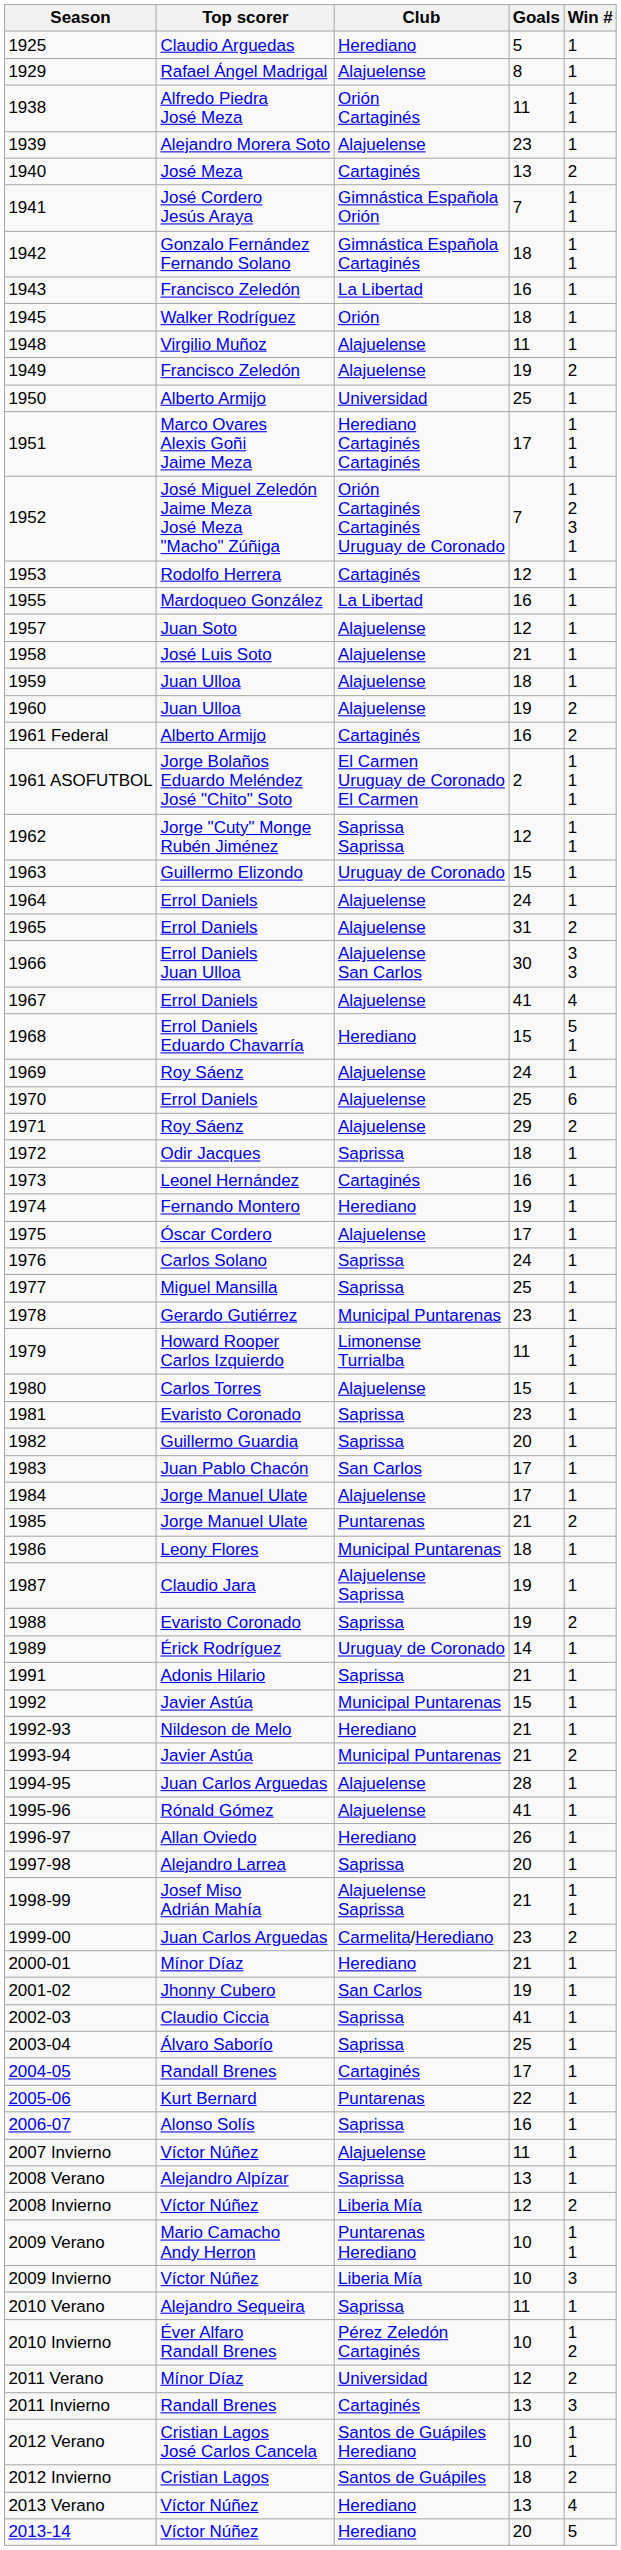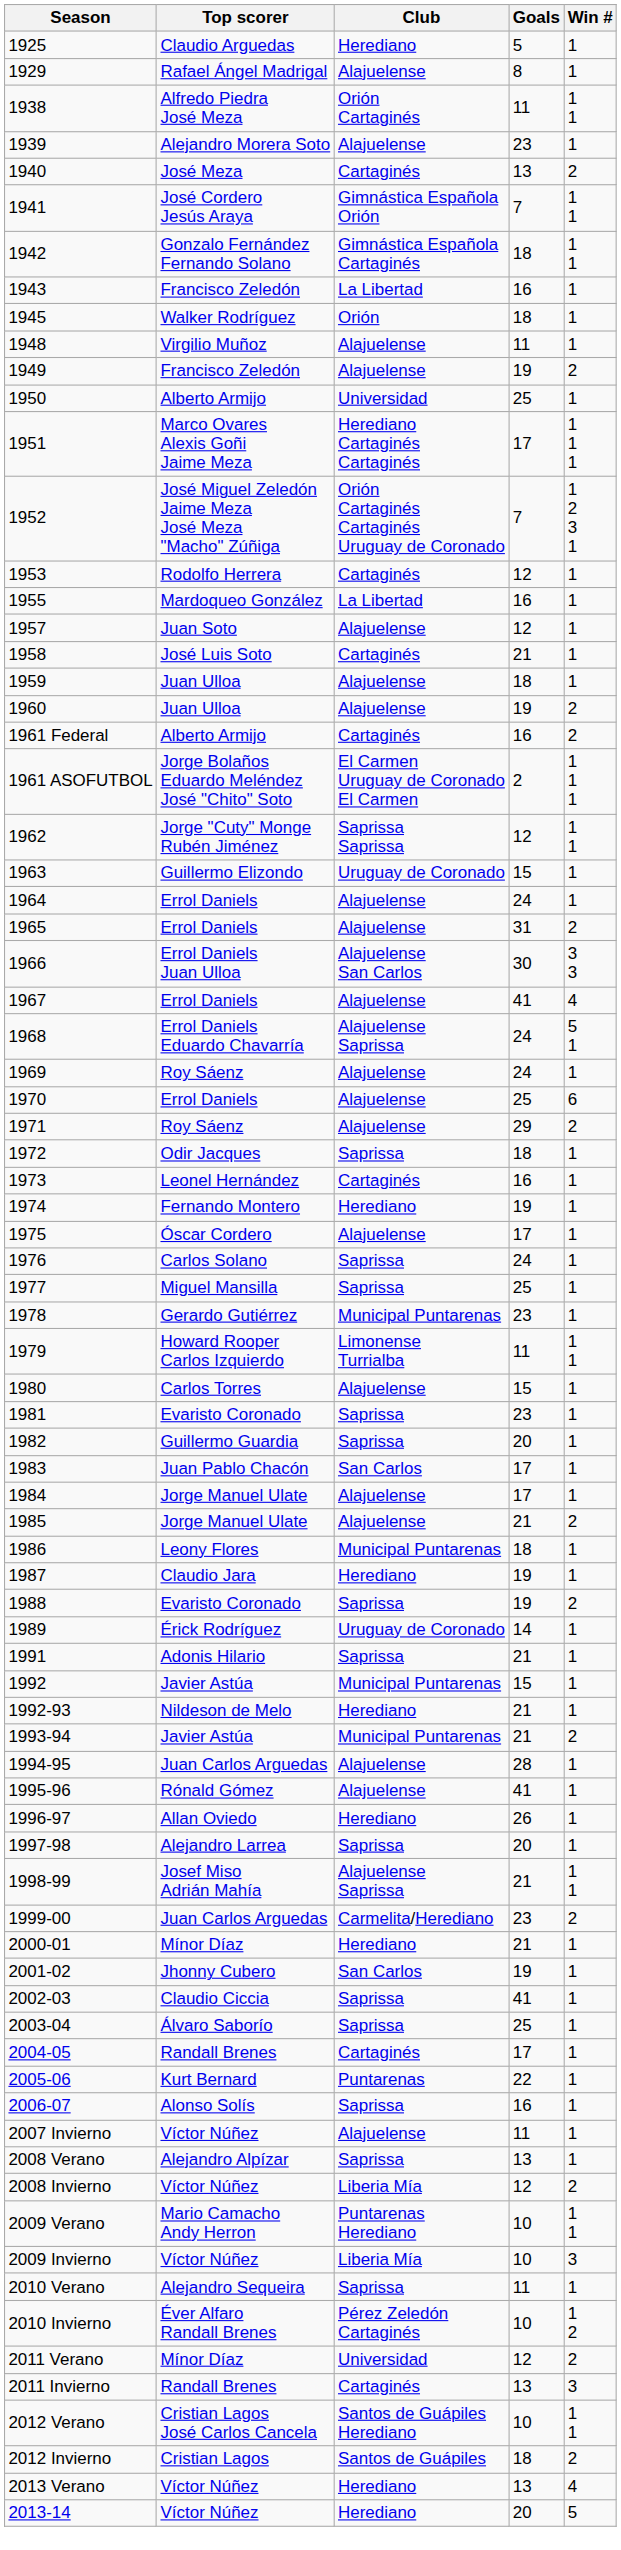 <table class="wikitable sortable">
 <tr>
 <th>Season</th>
 <th>Top scorer</th>
 <th>Club</th>
 <th>Goals</th>
 <th>Win #</th>
 </tr>
 <tr>
 <td>1925</td>
 <td> <a href='#'>Claudio Arguedas</a></td>
 <td><a href='#'>Herediano</a></td>
 <td>5</td>
 <td>1</td>
 </tr>
 <tr>
 <td>1929</td>
 <td> <a href='#'>Rafael Ángel Madrigal</a></td>
 <td><a href='#'>Alajuelense</a></td>
 <td>8</td>
 <td>1</td>
 </tr>
 <tr>
 <td>1938</td>
 <td> <a href='#'>Alfredo Piedra</a><br> <a href='#'>José Meza</a></td>
 <td><a href='#'>Orión</a><br><a href='#'>Cartaginés</a></td>
 <td>11</td>
 <td>1<br>1</td>
 </tr>
 <tr>
 <td>1939</td>
 <td> <a href='#'>Alejandro Morera Soto</a></td>
 <td><a href='#'>Alajuelense</a></td>
 <td>23</td>
 <td>1</td>
 </tr>
 <tr>
 <td>1940</td>
 <td> <a href='#'>José Meza</a></td>
 <td><a href='#'>Cartaginés</a></td>
 <td>13</td>
 <td>2</td>
 </tr>
 <tr>
 <td>1941</td>
 <td> <a href='#'>José Cordero</a><br> <a href='#'>Jesús Araya</a></td>
 <td><a href='#'>Gimnástica Española</a><br><a href='#'>Orión</a></td>
 <td>7</td>
 <td>1<br>1</td>
 </tr>
 <tr>
 <td>1942</td>
 <td> <a href='#'>Gonzalo Fernández</a><br> <a href='#'>Fernando Solano</a></td>
 <td><a href='#'>Gimnástica Española</a><br><a href='#'>Cartaginés</a></td>
 <td>18</td>
 <td>1<br>1</td>
 </tr>
 <tr>
 <td>1943</td>
 <td> <a href='#'>Francisco Zeledón</a></td>
 <td><a href='#'>La Libertad</a></td>
 <td>16</td>
 <td>1</td>
 </tr>
 <tr>
 <td>1945</td>
 <td> <a href='#'>Walker Rodríguez</a></td>
 <td><a href='#'>Orión</a></td>
 <td>18</td>
 <td>1</td>
 </tr>
 <tr>
 <td>1948</td>
 <td> <a href='#'>Virgilio Muñoz</a></td>
 <td><a href='#'>Alajuelense</a></td>
 <td>11</td>
 <td>1</td>
 </tr>
 <tr>
 <td>1949</td>
 <td> <a href='#'>Francisco Zeledón</a></td>
 <td><a href='#'>Alajuelense</a></td>
 <td>19</td>
 <td>2</td>
 </tr>
 <tr>
 <td>1950</td>
 <td> <a href='#'>Alberto Armijo</a></td>
 <td><a href='#'>Universidad</a></td>
 <td>25</td>
 <td>1</td>
 </tr>
 <tr>
 <td>1951</td>
 <td> <a href='#'>Marco Ovares</a><br> <a href='#'>Alexis Goñi</a><br> <a href='#'>Jaime Meza</a></td>
 <td><a href='#'>Herediano</a><br><a href='#'>Cartaginés</a><br><a href='#'>Cartaginés</a></td>
 <td>17</td>
 <td>1<br>1<br>1<br></td>
 </tr>
 <tr>
 <td>1952</td>
 <td> <a href='#'>José Miguel Zeledón</a><br> <a href='#'>Jaime Meza</a><br> <a href='#'>José Meza</a><br> <a href='#'>"Macho" Zúñiga</a></td>
 <td><a href='#'>Orión</a><br><a href='#'>Cartaginés</a><br><a href='#'>Cartaginés</a><br><a href='#'>Uruguay de Coronado</a></td>
 <td>7</td>
 <td>1<br>2<br>3<br>1<br></td>
 </tr>
 <tr>
 <td>1953</td>
 <td> <a href='#'>Rodolfo Herrera</a></td>
 <td><a href='#'>Cartaginés</a></td>
 <td>12</td>
 <td>1</td>
 </tr>
 <tr>
 <td>1955</td>
 <td> <a href='#'>Mardoqueo González</a></td>
 <td><a href='#'>La Libertad</a></td>
 <td>16</td>
 <td>1</td>
 </tr>
 <tr>
 <td>1957</td>
 <td> <a href='#'>Juan Soto</a></td>
 <td><a href='#'>Alajuelense</a></td>
 <td>12</td>
 <td>1</td>
 </tr>
 <tr>
 <td>1958</td>
 <td> <a href='#'>José Luis Soto</a></td>
-<td><a href='#'>Alajuelense</a></td>
+<td><a href='#'>Cartaginés</a></td>
 <td>21</td>
 <td>1</td>
 </tr>
 <tr>
 <td>1959</td>
 <td> <a href='#'>Juan Ulloa</a></td>
 <td><a href='#'>Alajuelense</a></td>
 <td>18</td>
 <td>1</td>
 </tr>
 <tr>
 <td>1960</td>
 <td> <a href='#'>Juan Ulloa</a></td>
 <td><a href='#'>Alajuelense</a></td>
 <td>19</td>
 <td>2</td>
 </tr>
 <tr>
 <td>1961 Federal</td>
 <td> <a href='#'>Alberto Armijo</a></td>
 <td><a href='#'>Cartaginés</a></td>
 <td>16</td>
 <td>2</td>
 </tr>
 <tr>
 <td>1961 ASOFUTBOL</td>
 <td> <a href='#'>Jorge Bolaños</a><br> <a href='#'>Eduardo Meléndez</a><br> <a href='#'>José "Chito" Soto</a></td>
 <td><a href='#'>El Carmen</a><br><a href='#'>Uruguay de Coronado</a><br><a href='#'>El Carmen</a></td>
 <td>2</td>
 <td>1<br>1<br>1<br></td>
 </tr>
 <tr>
 <td>1962</td>
 <td> <a href='#'>Jorge "Cuty" Monge</a><br> <a href='#'>Rubén Jiménez</a></td>
 <td><a href='#'>Saprissa</a><br><a href='#'>Saprissa</a></td>
 <td>12</td>
 <td>1<br>1</td>
 </tr>
 <tr>
 <td>1963</td>
 <td> <a href='#'>Guillermo Elizondo</a></td>
 <td><a href='#'>Uruguay de Coronado</a></td>
 <td>15</td>
 <td>1</td>
 </tr>
 <tr>
 <td>1964</td>
 <td> <a href='#'>Errol Daniels</a></td>
 <td><a href='#'>Alajuelense</a></td>
 <td>24</td>
 <td>1</td>
 </tr>
 <tr>
 <td>1965</td>
 <td> <a href='#'>Errol Daniels</a></td>
 <td><a href='#'>Alajuelense</a></td>
 <td>31</td>
 <td>2</td>
 </tr>
 <tr>
 <td>1966</td>
 <td> <a href='#'>Errol Daniels</a><br> <a href='#'>Juan Ulloa</a></td>
 <td><a href='#'>Alajuelense</a><br><a href='#'>San Carlos</a></td>
 <td>30</td>
 <td>3<br>3</td>
 </tr>
 <tr>
 <td>1967</td>
 <td> <a href='#'>Errol Daniels</a></td>
 <td><a href='#'>Alajuelense</a></td>
 <td>41</td>
 <td>4</td>
 </tr>
 <tr>
 <td>1968</td>
 <td> <a href='#'>Errol Daniels</a><br> <a href='#'>Eduardo Chavarría</a></td>
-<td><a href='#'>Herediano</a></td>
-<td>15</td>
+<td><a href='#'>Alajuelense</a><br><a href='#'>Saprissa</a></td>
+<td>24</td>
 <td>5<br>1</td>
 </tr>
 <tr>
 <td>1969</td>
 <td> <a href='#'>Roy Sáenz</a></td>
 <td><a href='#'>Alajuelense</a></td>
 <td>24</td>
 <td>1</td>
 </tr>
 <tr>
 <td>1970</td>
 <td> <a href='#'>Errol Daniels</a></td>
 <td><a href='#'>Alajuelense</a></td>
 <td>25</td>
 <td>6</td>
 </tr>
 <tr>
 <td>1971</td>
 <td> <a href='#'>Roy Sáenz</a></td>
 <td><a href='#'>Alajuelense</a></td>
 <td>29</td>
 <td>2</td>
 </tr>
 <tr>
 <td>1972</td>
 <td> <a href='#'>Odir Jacques</a></td>
 <td><a href='#'>Saprissa</a></td>
 <td>18</td>
 <td>1</td>
 </tr>
 <tr>
 <td>1973</td>
 <td> <a href='#'>Leonel Hernández</a></td>
 <td><a href='#'>Cartaginés</a></td>
 <td>16</td>
 <td>1</td>
 </tr>
 <tr>
 <td>1974</td>
 <td> <a href='#'>Fernando Montero</a></td>
 <td><a href='#'>Herediano</a></td>
 <td>19</td>
 <td>1</td>
 </tr>
 <tr>
 <td>1975</td>
 <td> <a href='#'>Óscar Cordero</a></td>
 <td><a href='#'>Alajuelense</a></td>
 <td>17</td>
 <td>1</td>
 </tr>
 <tr>
 <td>1976</td>
 <td> <a href='#'>Carlos Solano</a></td>
 <td><a href='#'>Saprissa</a></td>
 <td>24</td>
 <td>1</td>
 </tr>
 <tr>
 <td>1977</td>
 <td> <a href='#'>Miguel Mansilla</a></td>
 <td><a href='#'>Saprissa</a></td>
 <td>25</td>
 <td>1</td>
 </tr>
 <tr>
 <td>1978</td>
 <td> <a href='#'>Gerardo Gutiérrez</a></td>
 <td><a href='#'>Municipal Puntarenas</a></td>
 <td>23</td>
 <td>1</td>
 </tr>
 <tr>
 <td>1979</td>
 <td> <a href='#'>Howard Rooper</a><br> <a href='#'>Carlos Izquierdo</a></td>
 <td><a href='#'>Limonense</a><br><a href='#'>Turrialba</a></td>
 <td>11</td>
 <td>1<br>1</td>
 </tr>
 <tr>
 <td>1980</td>
 <td> <a href='#'>Carlos Torres</a></td>
 <td><a href='#'>Alajuelense</a></td>
 <td>15</td>
 <td>1</td>
 </tr>
 <tr>
 <td>1981</td>
 <td> <a href='#'>Evaristo Coronado</a></td>
 <td><a href='#'>Saprissa</a></td>
 <td>23</td>
 <td>1</td>
 </tr>
 <tr>
 <td>1982</td>
 <td> <a href='#'>Guillermo Guardia</a></td>
 <td><a href='#'>Saprissa</a></td>
 <td>20</td>
 <td>1</td>
 </tr>
 <tr>
 <td>1983</td>
 <td> <a href='#'>Juan Pablo Chacón</a></td>
 <td><a href='#'>San Carlos</a></td>
 <td>17</td>
 <td>1</td>
 </tr>
 <tr>
 <td>1984</td>
 <td> <a href='#'>Jorge Manuel Ulate</a></td>
 <td><a href='#'>Alajuelense</a></td>
 <td>17</td>
 <td>1</td>
 </tr>
 <tr>
 <td>1985</td>
 <td> <a href='#'>Jorge Manuel Ulate</a></td>
-<td><a href='#'>Puntarenas</a></td>
+<td><a href='#'>Alajuelense</a></td>
 <td>21</td>
 <td>2</td>
 </tr>
 <tr>
 <td>1986</td>
 <td> <a href='#'>Leony Flores</a></td>
 <td><a href='#'>Municipal Puntarenas</a></td>
 <td>18</td>
 <td>1</td>
 </tr>
 <tr>
 <td>1987</td>
 <td> <a href='#'>Claudio Jara</a></td>
-<td><a href='#'>Alajuelense</a><br><a href='#'>Saprissa</a></td>
+<td><a href='#'>Herediano</a></td>
 <td>19</td>
 <td>1</td>
 </tr>
 <tr>
 <td>1988</td>
 <td> <a href='#'>Evaristo Coronado</a></td>
 <td><a href='#'>Saprissa</a></td>
 <td>19</td>
 <td>2</td>
 </tr>
 <tr>
 <td>1989</td>
 <td> <a href='#'>Érick Rodríguez</a></td>
 <td><a href='#'>Uruguay de Coronado</a></td>
 <td>14</td>
 <td>1</td>
 </tr>
 <tr>
 <td>1991</td>
 <td> <a href='#'>Adonis Hilario</a></td>
 <td><a href='#'>Saprissa</a></td>
 <td>21</td>
 <td>1</td>
 </tr>
 <tr>
 <td>1992</td>
 <td> <a href='#'>Javier Astúa</a></td>
 <td><a href='#'>Municipal Puntarenas</a></td>
 <td>15</td>
 <td>1</td>
 </tr>
 <tr>
 <td>1992-93</td>
 <td> <a href='#'>Nildeson de Melo</a></td>
 <td><a href='#'>Herediano</a></td>
 <td>21</td>
 <td>1</td>
 </tr>
 <tr>
 <td>1993-94</td>
 <td> <a href='#'>Javier Astúa</a></td>
 <td><a href='#'>Municipal Puntarenas</a></td>
 <td>21</td>
 <td>2</td>
 </tr>
 <tr>
 <td>1994-95</td>
 <td> <a href='#'>Juan Carlos Arguedas</a></td>
 <td><a href='#'>Alajuelense</a></td>
 <td>28</td>
 <td>1</td>
 </tr>
 <tr>
 <td>1995-96</td>
 <td> <a href='#'>Rónald Gómez</a></td>
 <td><a href='#'>Alajuelense</a></td>
 <td>41</td>
 <td>1</td>
 </tr>
 <tr>
 <td>1996-97</td>
 <td> <a href='#'>Allan Oviedo</a></td>
 <td><a href='#'>Herediano</a></td>
 <td>26</td>
 <td>1</td>
 </tr>
 <tr>
 <td>1997-98</td>
 <td> <a href='#'>Alejandro Larrea</a></td>
 <td><a href='#'>Saprissa</a></td>
 <td>20</td>
 <td>1</td>
 </tr>
 <tr>
 <td>1998-99</td>
 <td> <a href='#'>Josef Miso</a><br> <a href='#'>Adrián Mahía</a></td>
 <td><a href='#'>Alajuelense</a><br><a href='#'>Saprissa</a></td>
 <td>21</td>
 <td>1<br>1</td>
 </tr>
 <tr>
 <td>1999-00</td>
 <td> <a href='#'>Juan Carlos Arguedas</a></td>
 <td><a href='#'>Carmelita</a>/<a href='#'>Herediano</a></td>
 <td>23</td>
 <td>2</td>
 </tr>
 <tr>
 <td>2000-01</td>
 <td> <a href='#'>Mínor Díaz</a></td>
 <td><a href='#'>Herediano</a></td>
 <td>21</td>
 <td>1</td>
 </tr>
 <tr>
 <td>2001-02</td>
 <td> <a href='#'>Jhonny Cubero</a></td>
 <td><a href='#'>San Carlos</a></td>
 <td>19</td>
 <td>1</td>
 </tr>
 <tr>
 <td>2002-03</td>
 <td> <a href='#'>Claudio Ciccia</a></td>
 <td><a href='#'>Saprissa</a></td>
 <td>41</td>
 <td>1</td>
 </tr>
 <tr>
 <td>2003-04</td>
 <td> <a href='#'>Álvaro Saborío</a></td>
 <td><a href='#'>Saprissa</a></td>
 <td>25</td>
 <td>1</td>
 </tr>
 <tr>
 <td><a href='#'>2004-05</a></td>
 <td> <a href='#'>Randall Brenes</a></td>
 <td><a href='#'>Cartaginés</a></td>
 <td>17</td>
 <td>1</td>
 </tr>
 <tr>
 <td><a href='#'>2005-06</a></td>
 <td> <a href='#'>Kurt Bernard</a></td>
 <td><a href='#'>Puntarenas</a></td>
 <td>22</td>
 <td>1</td>
 </tr>
 <tr>
 <td><a href='#'>2006-07</a></td>
 <td> <a href='#'>Alonso Solís</a></td>
 <td><a href='#'>Saprissa</a></td>
 <td>16</td>
 <td>1</td>
 </tr>
 <tr>
 <td>2007 Invierno</td>
 <td> <a href='#'>Víctor Núñez</a></td>
 <td><a href='#'>Alajuelense</a></td>
 <td>11</td>
 <td>1</td>
 </tr>
 <tr>
 <td>2008 Verano</td>
 <td> <a href='#'>Alejandro Alpízar</a></td>
 <td><a href='#'>Saprissa</a></td>
 <td>13</td>
 <td>1</td>
 </tr>
 <tr>
 <td>2008 Invierno</td>
 <td> <a href='#'>Víctor Núñez</a></td>
 <td><a href='#'>Liberia Mía</a></td>
 <td>12</td>
 <td>2</td>
 </tr>
 <tr>
 <td>2009 Verano</td>
 <td> <a href='#'>Mario Camacho</a><br> <a href='#'>Andy Herron</a></td>
 <td><a href='#'>Puntarenas</a><br><a href='#'>Herediano</a></td>
 <td>10</td>
 <td>1<br>1</td>
 </tr>
 <tr>
 <td>2009 Invierno</td>
 <td> <a href='#'>Víctor Núñez</a></td>
 <td><a href='#'>Liberia Mía</a></td>
 <td>10</td>
 <td>3</td>
 </tr>
 <tr>
 <td>2010 Verano</td>
 <td> <a href='#'>Alejandro Sequeira</a></td>
 <td><a href='#'>Saprissa</a></td>
 <td>11</td>
 <td>1</td>
 </tr>
 <tr>
 <td>2010 Invierno</td>
 <td> <a href='#'>Éver Alfaro</a><br> <a href='#'>Randall Brenes</a></td>
 <td><a href='#'>Pérez Zeledón</a><br><a href='#'>Cartaginés</a></td>
 <td>10</td>
 <td>1<br>2</td>
 </tr>
 <tr>
 <td>2011 Verano</td>
 <td> <a href='#'>Mínor Díaz</a></td>
 <td><a href='#'>Universidad</a></td>
 <td>12</td>
 <td>2</td>
 </tr>
 <tr>
 <td>2011 Invierno</td>
 <td> <a href='#'>Randall Brenes</a></td>
 <td><a href='#'>Cartaginés</a></td>
 <td>13</td>
 <td>3</td>
 </tr>
 <tr>
 <td>2012 Verano</td>
 <td> <a href='#'>Cristian Lagos</a><br> <a href='#'>José Carlos Cancela</a></td>
 <td><a href='#'>Santos de Guápiles</a><br><a href='#'>Herediano</a></td>
 <td>10</td>
 <td>1<br>1</td>
 </tr>
 <tr>
 <td>2012 Invierno</td>
 <td> <a href='#'>Cristian Lagos</a></td>
 <td><a href='#'>Santos de Guápiles</a></td>
 <td>18</td>
 <td>2</td>
 </tr>
 <tr>
 <td>2013 Verano</td>
 <td> <a href='#'>Víctor Núñez</a></td>
 <td><a href='#'>Herediano</a></td>
 <td>13</td>
 <td>4</td>
 </tr>
 <tr>
 <td><a href='#'>2013-14</a></td>
 <td> <a href='#'>Víctor Núñez</a></td>
 <td><a href='#'>Herediano</a></td>
 <td>20</td>
 <td>5</td>
 </tr>
 </table>
